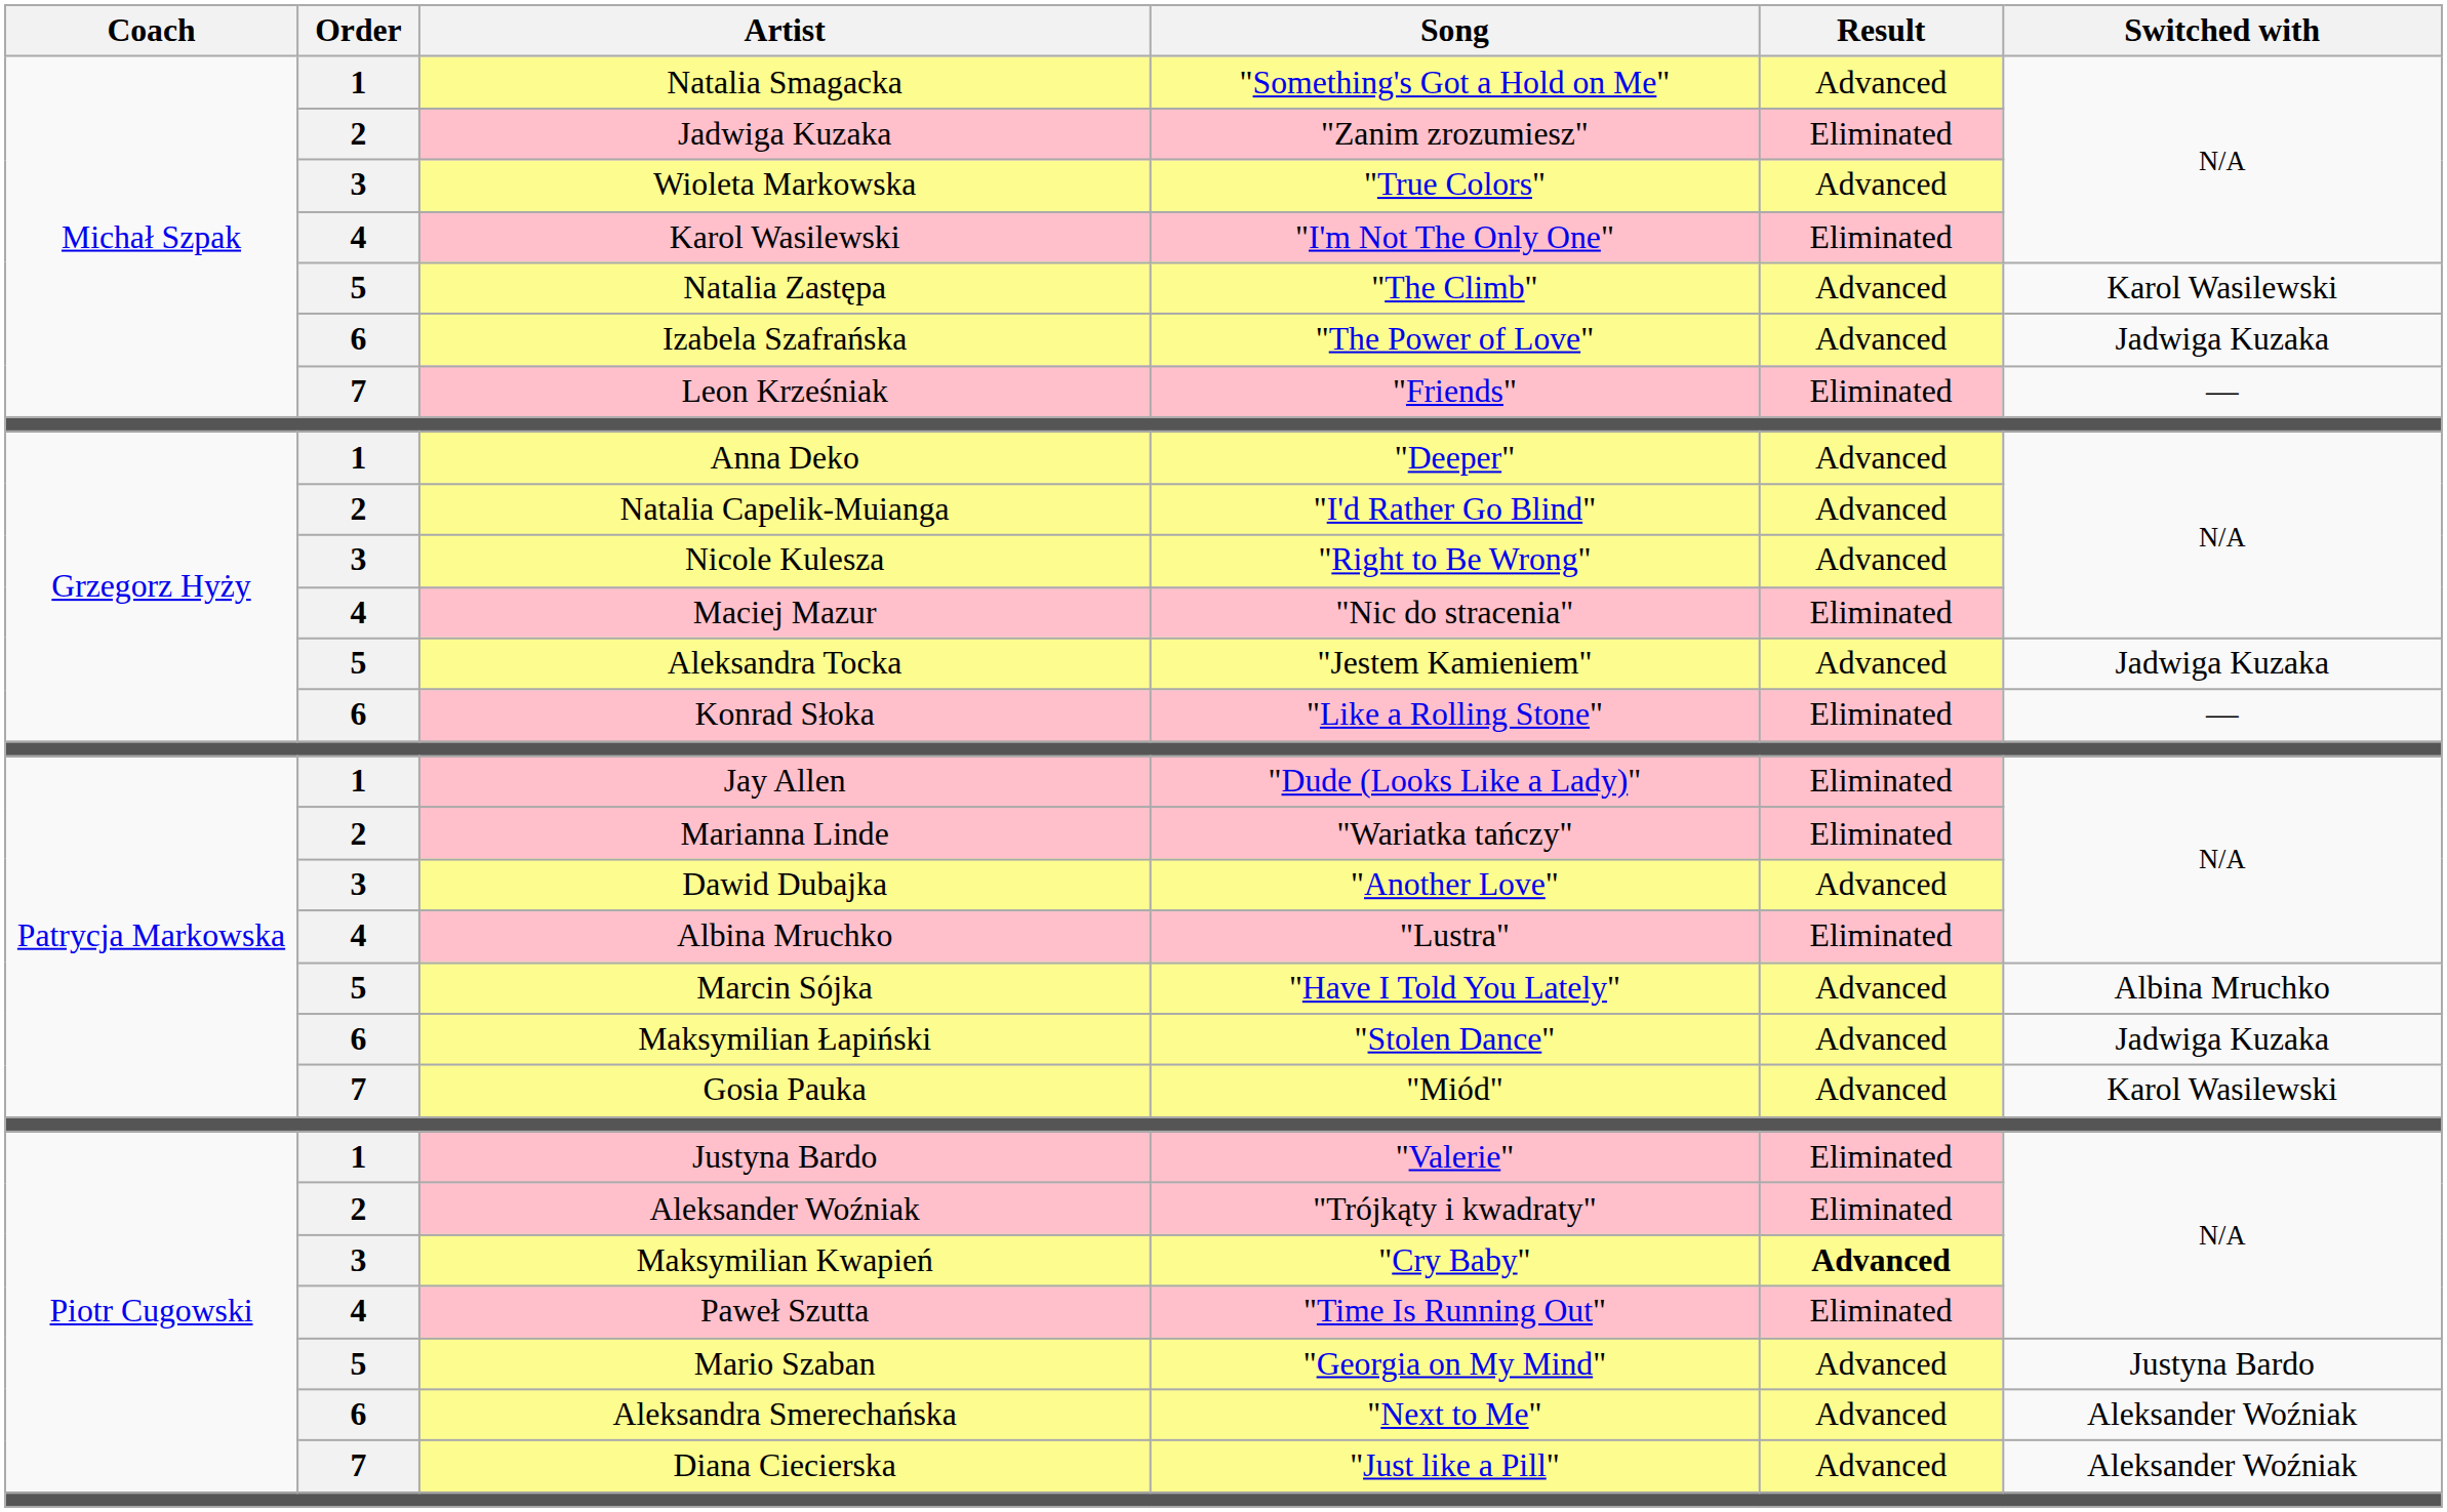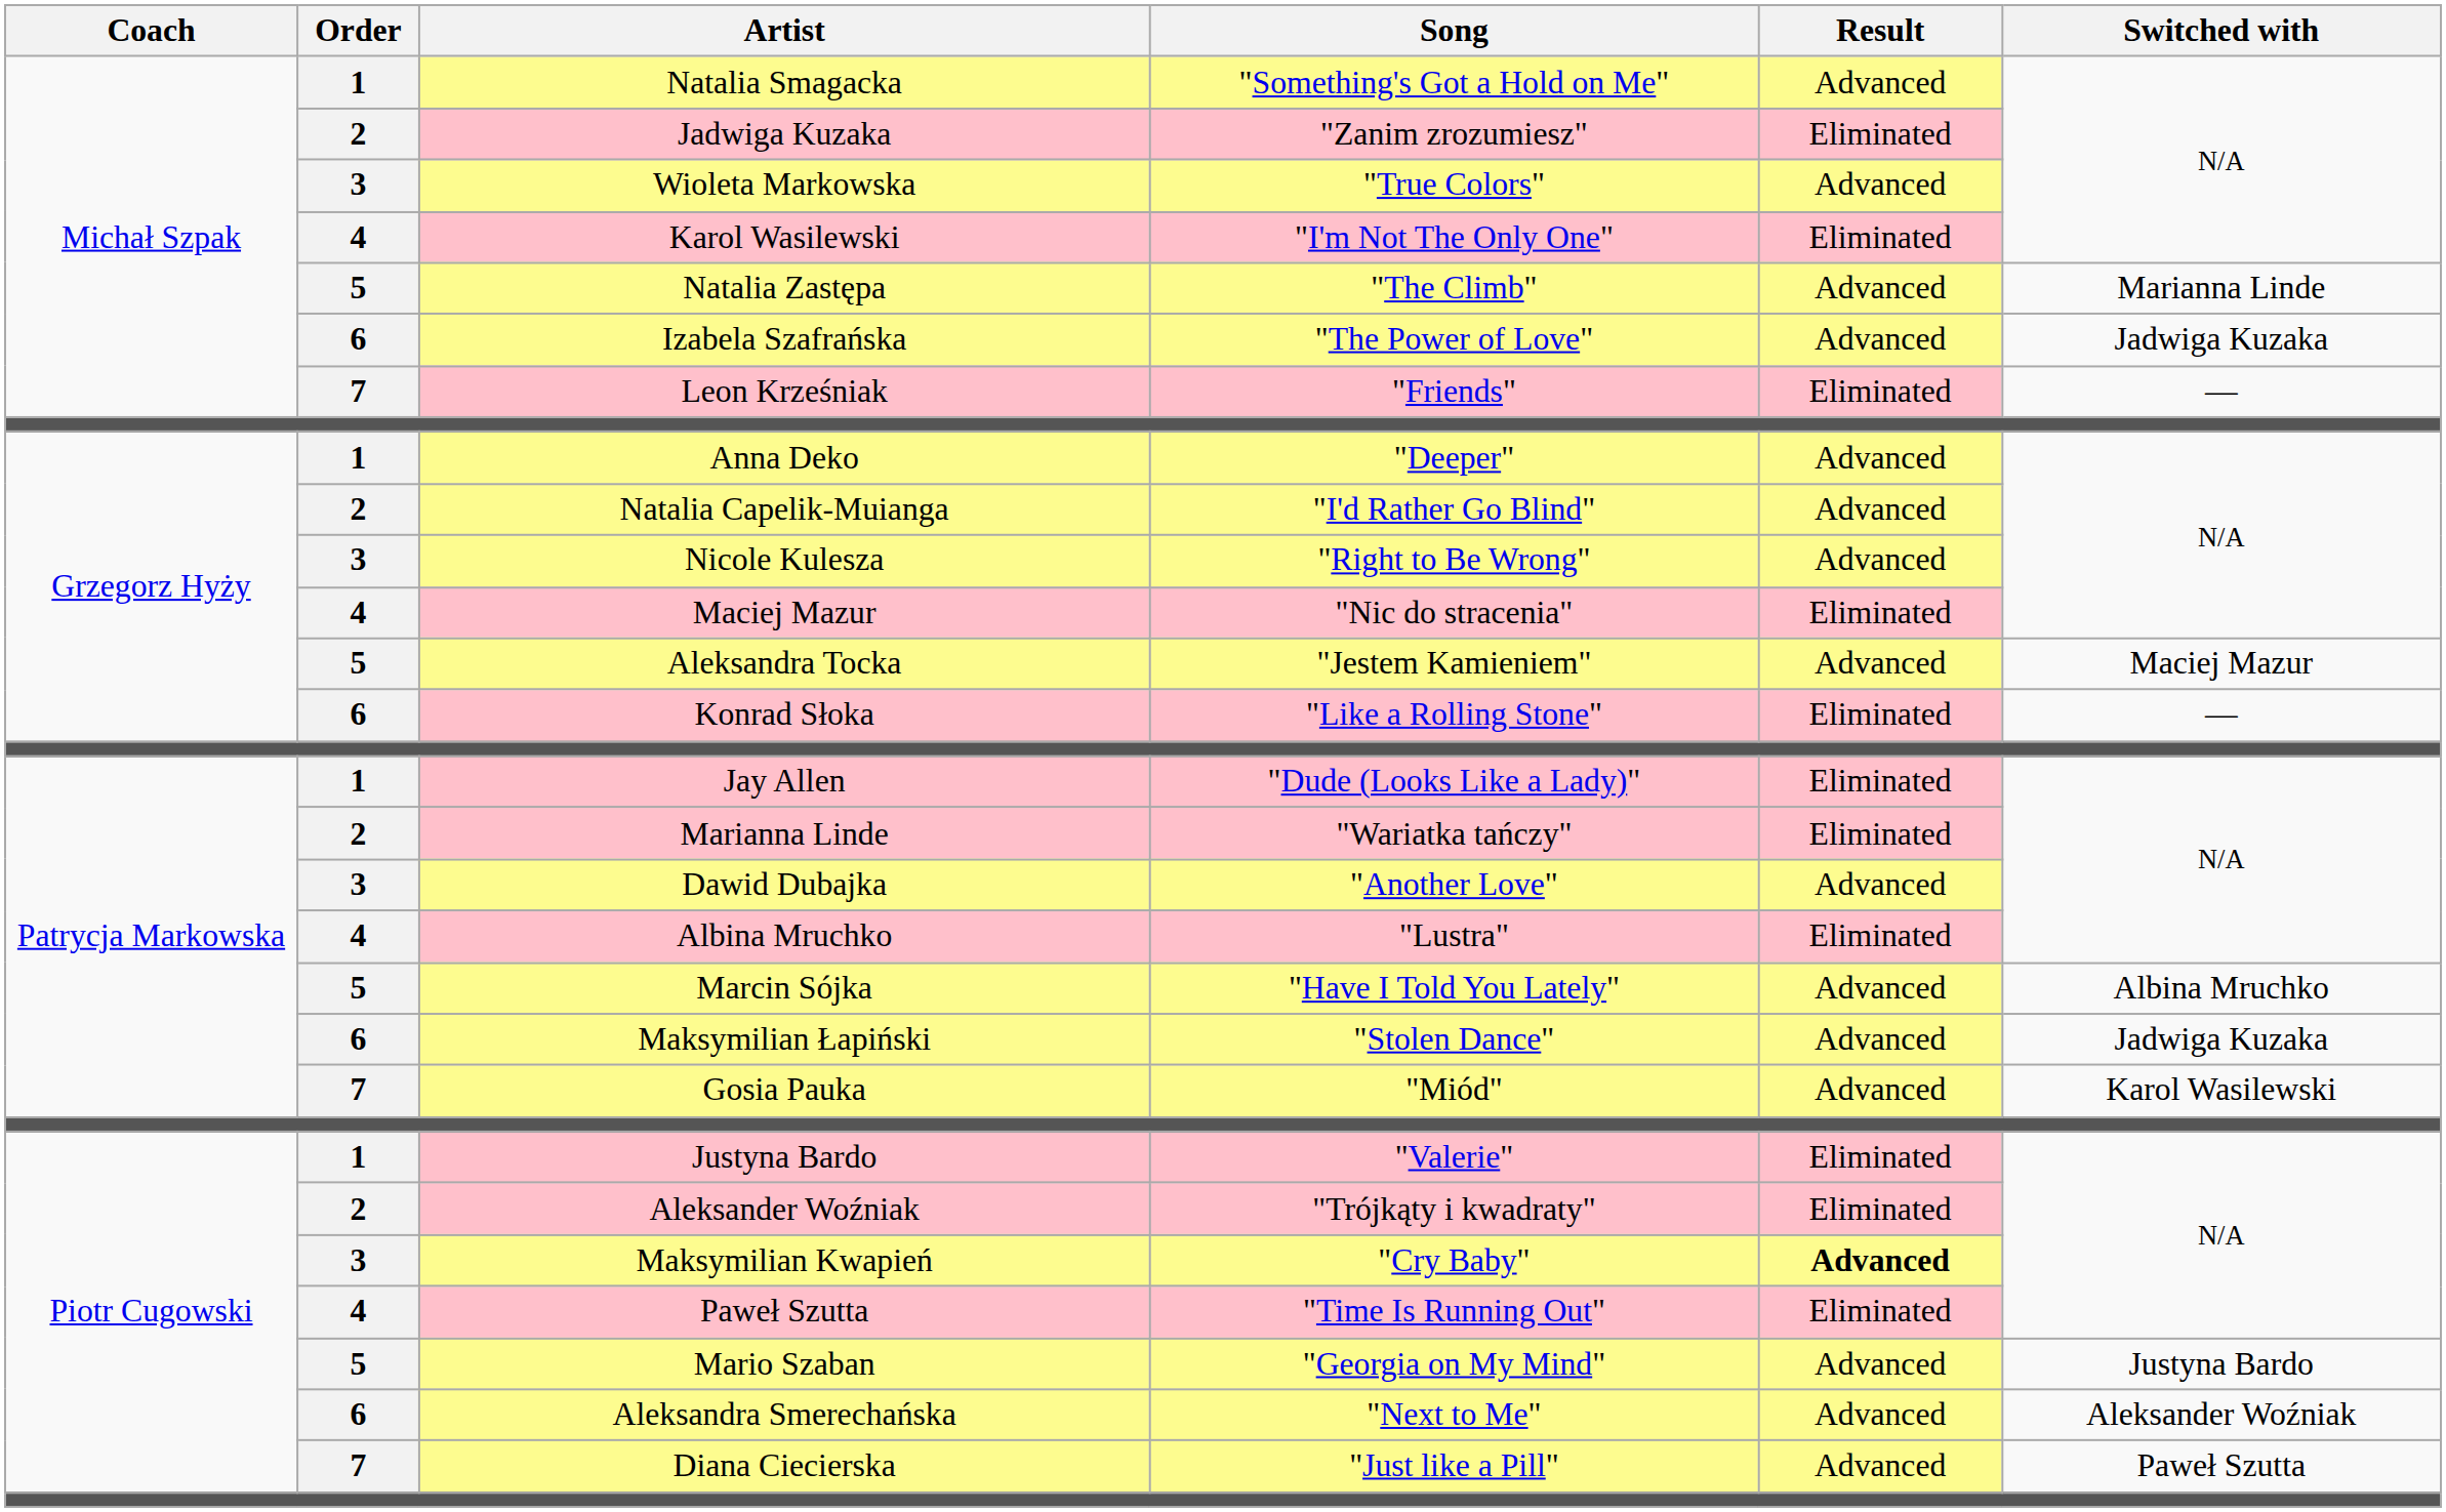 <table class="wikitable" style="text-align: center; width:95%;">
 <tr>
 <th style="width:12%;">Coach</th>
 <th style="width:05%;">Order</th>
 <th style="width:30%;">Artist</th>
 <th style="width:25%;">Song</th>
 <th style="width:10%;">Result</th>
 <th style="width:18%;">Switched with</th>
 </tr>
 <tr>
 <td rowspan="7"><a href='#'>Michał Szpak</a></td>
 <th>1</th>
 <td style="background:#fdfc8f;">Natalia Smagacka</td>
 <td style="background:#fdfc8f;">"<a href='#'>Something's Got a Hold on Me</a>"</td>
 <td style="background:#fdfc8f;">Advanced</td>
 <td rowspan="4"><small>N/A</small></td>
 </tr>
 <tr>
 <th>2</th>
 <td style="background:pink;">Jadwiga Kuzaka</td>
 <td style="background:pink;">"Zanim zrozumiesz"</td>
 <td style="background:pink;">Eliminated</td>
 </tr>
 <tr>
 <th>3</th>
 <td style="background:#fdfc8f;">Wioleta Markowska</td>
 <td style="background:#fdfc8f;">"<a href='#'>True Colors</a>"</td>
 <td style="background:#fdfc8f;">Advanced</td>
 </tr>
 <tr>
 <th>4</th>
 <td style="background:pink;">Karol Wasilewski</td>
 <td style="background:pink;">"<a href='#'>I'm Not The Only One</a>"</td>
 <td style="background:pink;">Eliminated</td>
 </tr>
 <tr>
 <th>5</th>
 <td style="background:#fdfc8f;">Natalia Zastępa</td>
 <td style="background:#fdfc8f;">"<a href='#'>The Climb</a>"</td>
 <td style="background:#fdfc8f;">Advanced</td>
-<td style="background:;">Karol Wasilewski</td>
+<td style="background:;">Marianna Linde</td>
 </tr>
 <tr>
 <th>6</th>
 <td style="background:#fdfc8f;">Izabela Szafrańska</td>
 <td style="background:#fdfc8f;">"<a href='#'>The Power of Love</a>"</td>
 <td style="background:#fdfc8f;">Advanced</td>
 <td style="background:;">Jadwiga Kuzaka</td>
 </tr>
 <tr>
 <th>7</th>
 <td style="background:pink;">Leon Krześniak</td>
 <td style="background:pink;">"<a href='#'>Friends</a>"</td>
 <td style="background:pink;">Eliminated</td>
 <td style="background:;">—</td>
 </tr>
 <tr>
 <td colspan="10" style="background:#555;"></td>
 </tr>
 <tr>
 <td rowspan="6"><a href='#'>Grzegorz Hyży</a></td>
 <th>1</th>
 <td style="background:#fdfc8f;">Anna Deko</td>
 <td style="background:#fdfc8f;">"<a href='#'>Deeper</a>"</td>
 <td style="background:#fdfc8f;">Advanced</td>
 <td rowspan="4"><small>N/A</small></td>
 </tr>
 <tr>
 <th>2</th>
 <td style="background:#fdfc8f;">Natalia Capelik-Muianga</td>
 <td style="background:#fdfc8f;">"<a href='#'>I'd Rather Go Blind</a>"</td>
 <td style="background:#fdfc8f;">Advanced</td>
 </tr>
 <tr>
 <th>3</th>
 <td style="background:#fdfc8f;">Nicole Kulesza</td>
 <td style="background:#fdfc8f;">"<a href='#'>Right to Be Wrong</a>"</td>
 <td style="background:#fdfc8f;">Advanced</td>
 </tr>
 <tr>
 <th>4</th>
 <td style="background:pink;">Maciej Mazur</td>
 <td style="background:pink;">"Nic do stracenia"</td>
 <td style="background:pink;">Eliminated</td>
 </tr>
 <tr>
 <th>5</th>
 <td style="background:#fdfc8f;">Aleksandra Tocka</td>
 <td style="background:#fdfc8f;">"Jestem Kamieniem"</td>
 <td style="background:#fdfc8f;">Advanced</td>
-<td style="background:;">Jadwiga Kuzaka</td>
+<td style="background:;">Maciej Mazur</td>
 </tr>
 <tr>
 <th>6</th>
 <td style="background:pink;">Konrad Słoka</td>
 <td style="background:pink;">"<a href='#'>Like a Rolling Stone</a>"</td>
 <td style="background:pink;">Eliminated</td>
 <td style="background:;">—</td>
 </tr>
 <tr>
 <td colspan="10" style="background:#555;"></td>
 </tr>
 <tr>
 <td rowspan="7"><a href='#'>Patrycja Markowska</a></td>
 <th>1</th>
 <td style="background:pink;">Jay Allen</td>
 <td style="background:pink;">"<a href='#'>Dude (Looks Like a Lady)</a>"</td>
 <td style="background:pink;">Eliminated</td>
 <td rowspan="4"><small>N/A</small></td>
 </tr>
 <tr>
 <th>2</th>
 <td style="background:pink;">Marianna Linde</td>
 <td style="background:pink;">"Wariatka tańczy"</td>
 <td style="background:pink;">Eliminated</td>
 </tr>
 <tr>
 <th>3</th>
 <td style="background:#fdfc8f;">Dawid Dubajka</td>
 <td style="background:#fdfc8f;">"<a href='#'>Another Love</a>"</td>
 <td style="background:#fdfc8f;">Advanced</td>
 </tr>
 <tr>
 <th>4</th>
 <td style="background:pink;">Albina Mruchko</td>
 <td style="background:pink;">"Lustra"</td>
 <td style="background:pink;">Eliminated</td>
 </tr>
 <tr>
 <th>5</th>
 <td style="background:#fdfc8f;">Marcin Sójka</td>
 <td style="background:#fdfc8f;">"<a href='#'>Have I Told You Lately</a>"</td>
 <td style="background:#fdfc8f;">Advanced</td>
 <td style="background:;">Albina Mruchko</td>
 </tr>
 <tr>
 <th>6</th>
 <td style="background:#fdfc8f;">Maksymilian Łapiński</td>
 <td style="background:#fdfc8f;">"<a href='#'>Stolen Dance</a>"</td>
 <td style="background:#fdfc8f;">Advanced</td>
 <td style="background:;">Jadwiga Kuzaka</td>
 </tr>
 <tr>
 <th>7</th>
 <td style="background:#fdfc8f;">Gosia Pauka</td>
 <td style="background:#fdfc8f;">"Miód"</td>
 <td style="background:#fdfc8f;">Advanced</td>
 <td style="background:;">Karol Wasilewski</td>
 </tr>
 <tr>
 <td colspan="10" style="background:#555;"></td>
 </tr>
 <tr>
 <td rowspan="7"><a href='#'>Piotr Cugowski</a></td>
 <th>1</th>
 <td style="background:pink;">Justyna Bardo</td>
 <td style="background:pink;">"<a href='#'>Valerie</a>"</td>
 <td style="background:pink;">Eliminated</td>
 <td rowspan="4"><small>N/A</small></td>
 </tr>
 <tr>
 <th>2</th>
 <td style="background:pink;">Aleksander Woźniak</td>
 <td style="background:pink;">"Trójkąty i kwadraty"</td>
 <td style="background:pink;">Eliminated</td>
 </tr>
 <tr>
 <th>3</th>
 <td style="background:#fdfc8f;">Maksymilian Kwapień</td>
 <td style="background:#fdfc8f;">"<a href='#'>Cry Baby</a>"</td>
 <td style="background:#fdfc8f;"><strong>Advanced</strong></td>
 </tr>
 <tr>
 <th>4</th>
 <td style="background:pink;">Paweł Szutta</td>
 <td style="background:pink;">"<a href='#'>Time Is Running Out</a>"</td>
 <td style="background:pink;">Eliminated</td>
 </tr>
 <tr>
 <th>5</th>
 <td style="background:#fdfc8f;">Mario Szaban</td>
 <td style="background:#fdfc8f;">"<a href='#'>Georgia on My Mind</a>"</td>
 <td style="background:#fdfc8f;">Advanced</td>
 <td style="background:;">Justyna Bardo</td>
 </tr>
 <tr>
 <th>6</th>
 <td style="background:#fdfc8f;">Aleksandra Smerechańska</td>
 <td style="background:#fdfc8f;">"<a href='#'>Next to Me</a>"</td>
 <td style="background:#fdfc8f;">Advanced</td>
 <td style="background:;">Aleksander Woźniak</td>
 </tr>
 <tr>
 <th>7</th>
 <td style="background:#fdfc8f;">Diana Ciecierska</td>
 <td style="background:#fdfc8f;">"<a href='#'>Just like a Pill</a>"</td>
 <td style="background:#fdfc8f;">Advanced</td>
-<td style="background:;">Aleksander Woźniak</td>
+<td style="background:;">Paweł Szutta</td>
 </tr>
 <tr>
 <td colspan="10" style="background:#555;"></td>
 </tr>
 <tr>
 </tr>
 </table>
